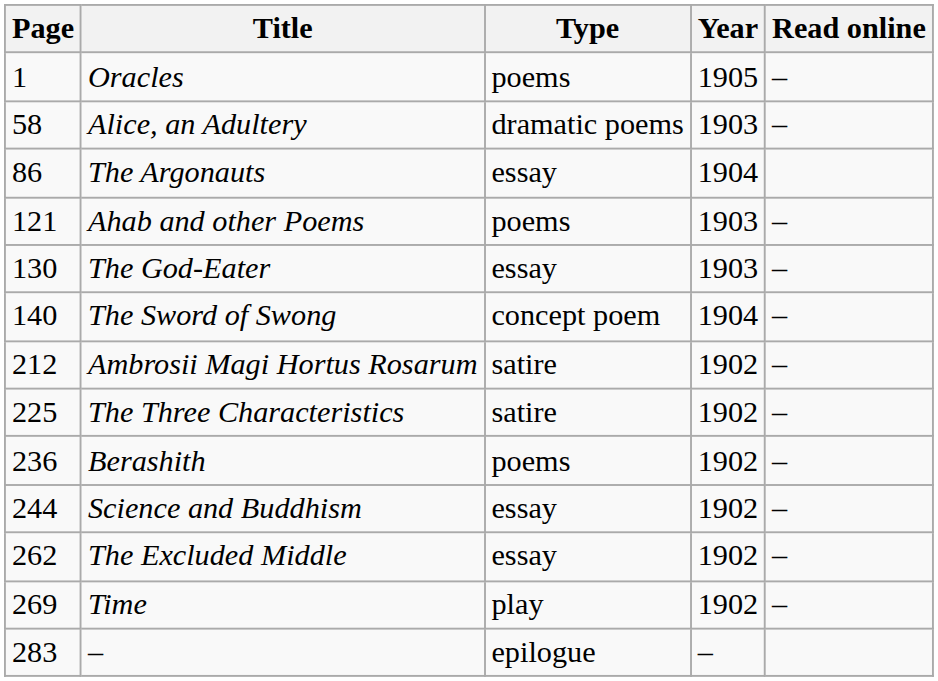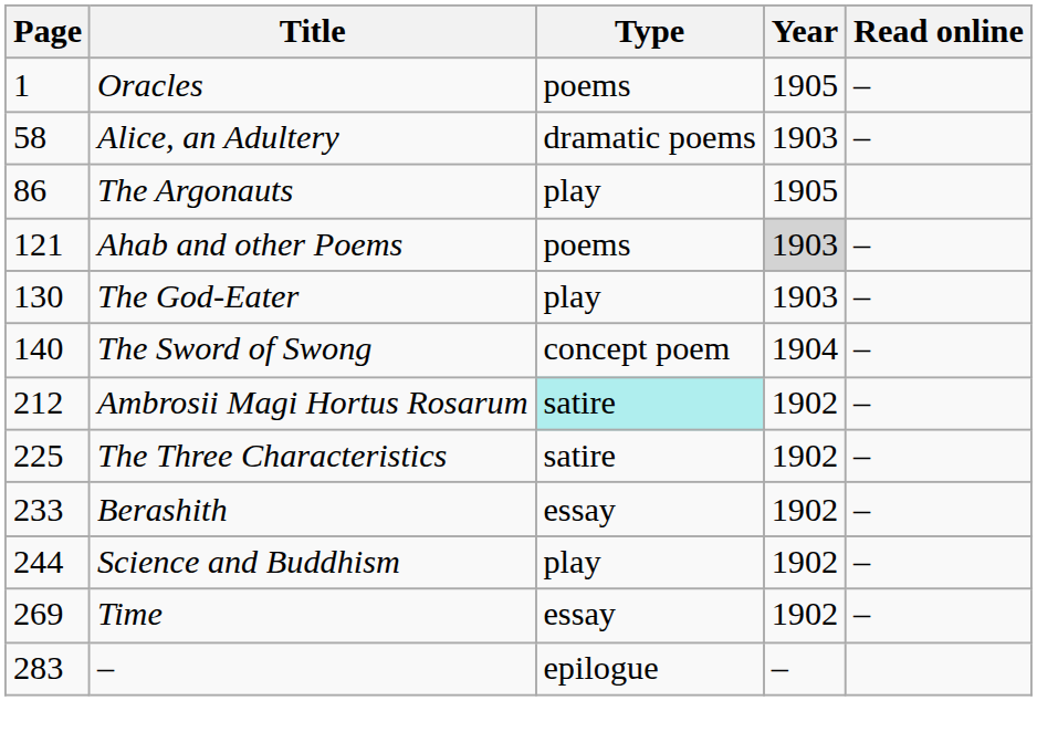 <table class="wikitable">
 <tr>
 <th>Page</th>
 <th>Title</th>
 <th>Type</th>
 <th>Year</th>
 <th>Read online</th>
 </tr>
 <tr>
 <td>1</td>
 <td><em>Oracles</em></td>
 <td>poems</td>
 <td>1905</td>
 <td>–</td>
 </tr>
 <tr>
 <td>58</td>
 <td><em>Alice, an Adultery</em></td>
 <td>dramatic poems</td>
 <td>1903</td>
 <td>–</td>
 </tr>
 <tr>
 <td>86</td>
 <td><em>The Argonauts</em></td>
-<td>essay</td>
-<td>1904</td>
+<td>play</td>
+<td>1905</td>
 <td></td>
 </tr>
 <tr>
 <td>121</td>
 <td><em>Ahab and other Poems</em></td>
 <td>poems</td>
-<td>1903</td>
+<td style="background: lightgrey;">1903</td>
 <td>–</td>
 </tr>
 <tr>
 <td>130</td>
 <td><em>The God-Eater</em></td>
-<td>essay</td>
+<td>play</td>
 <td>1903</td>
 <td>–</td>
 </tr>
 <tr>
 <td>140</td>
 <td><em>The Sword of Swong</em></td>
 <td>concept poem</td>
 <td>1904</td>
 <td>–</td>
 </tr>
 <tr>
 <td>212</td>
 <td><em>Ambrosii Magi Hortus Rosarum</em></td>
-<td>satire</td>
+<td style="background: paleturquoise;">satire</td>
 <td>1902</td>
 <td>–</td>
 </tr>
 <tr>
 <td>225</td>
 <td><em>The Three Characteristics</em></td>
 <td>satire</td>
 <td>1902</td>
 <td>–</td>
 </tr>
 <tr>
-<td>236</td>
+<td>233</td>
 <td><em>Berashith</em></td>
-<td>poems</td>
+<td>essay</td>
 <td>1902</td>
 <td>–</td>
 </tr>
 <tr>
 <td>244</td>
 <td><em>Science and Buddhism</em></td>
-<td>essay</td>
-<td>1902</td>
-<td>–</td>
-</tr>
-<tr>
-<td>262</td>
-<td><em>The Excluded Middle</em></td>
-<td>essay</td>
+<td>play</td>
 <td>1902</td>
 <td>–</td>
 </tr>
 <tr>
 <td>269</td>
 <td><em>Time</em></td>
-<td>play</td>
+<td>essay</td>
 <td>1902</td>
 <td>–</td>
 </tr>
 <tr>
 <td>283</td>
 <td>–</td>
 <td>epilogue</td>
 <td>–</td>
 <td></td>
 </tr>
 </table>
